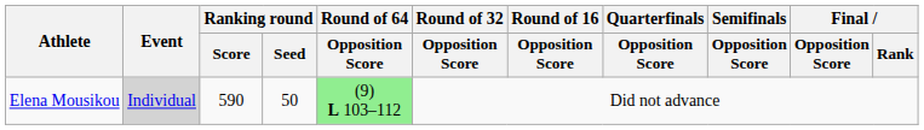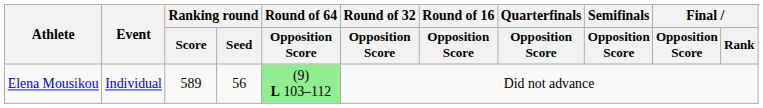 <table class="wikitable" style="font-size:90%">
 <tr>
 <th rowspan="2">Athlete</th>
 <th rowspan="2">Event</th>
 <th colspan="2">Ranking round</th>
 <th>Round of 64</th>
 <th>Round of 32</th>
 <th>Round of 16</th>
 <th>Quarterfinals</th>
 <th>Semifinals</th>
 <th colspan="2">Final / </th>
 </tr>
 <tr style="font-size:95%">
 <th>Score</th>
 <th>Seed</th>
 <th>Opposition<br>Score</th>
 <th>Opposition<br>Score</th>
 <th>Opposition<br>Score</th>
 <th>Opposition<br>Score</th>
 <th>Opposition<br>Score</th>
 <th>Opposition<br>Score</th>
 <th>Rank</th>
 </tr>
 <tr align=center>
 <td align=left><a href='#'>Elena Mousikou</a></td>
-<td align=left style="background: lightgrey;"><a href='#'>Individual</a></td>
-<td>590</td>
-<td>50</td>
+<td align=left><a href='#'>Individual</a></td>
+<td>589</td>
+<td>56</td>
 <td style="background: lightgreen;"> (9)<br><strong>L</strong> 103–112</td>
 <td colspan=6>Did not advance</td>
 </tr>
 </table>
